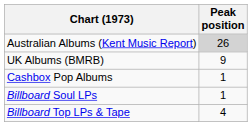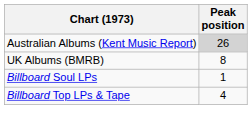 <table class="wikitable sortable plainrowheaders">
 <tr>
 <th>Chart (1973)</th>
 <th>Peak<br>position</th>
 </tr>
 <tr>
 <td>Australian Albums (<a href='#'>Kent Music Report</a>)</td>
 <td style="background: lightgrey; text-align:center;">26</td>
 </tr>
 <tr>
 <td>UK Albums (BMRB)</td>
-<td style="text-align:center;">9</td>
-</tr>
-<tr>
-<td><a href='#'>Cashbox</a> Pop Albums</td>
-<td style="text-align:center;">1</td>
+<td style="text-align:center;">8</td>
 </tr>
 <tr>
 <td><a href='#'><em>Billboard</em> Soul LPs</a></td>
 <td style="text-align:center;">1</td>
 </tr>
 <tr>
 <td><a href='#'><em>Billboard</em> Top LPs & Tape</a></td>
 <td style="text-align:center;">4</td>
 </tr>
 </table>
